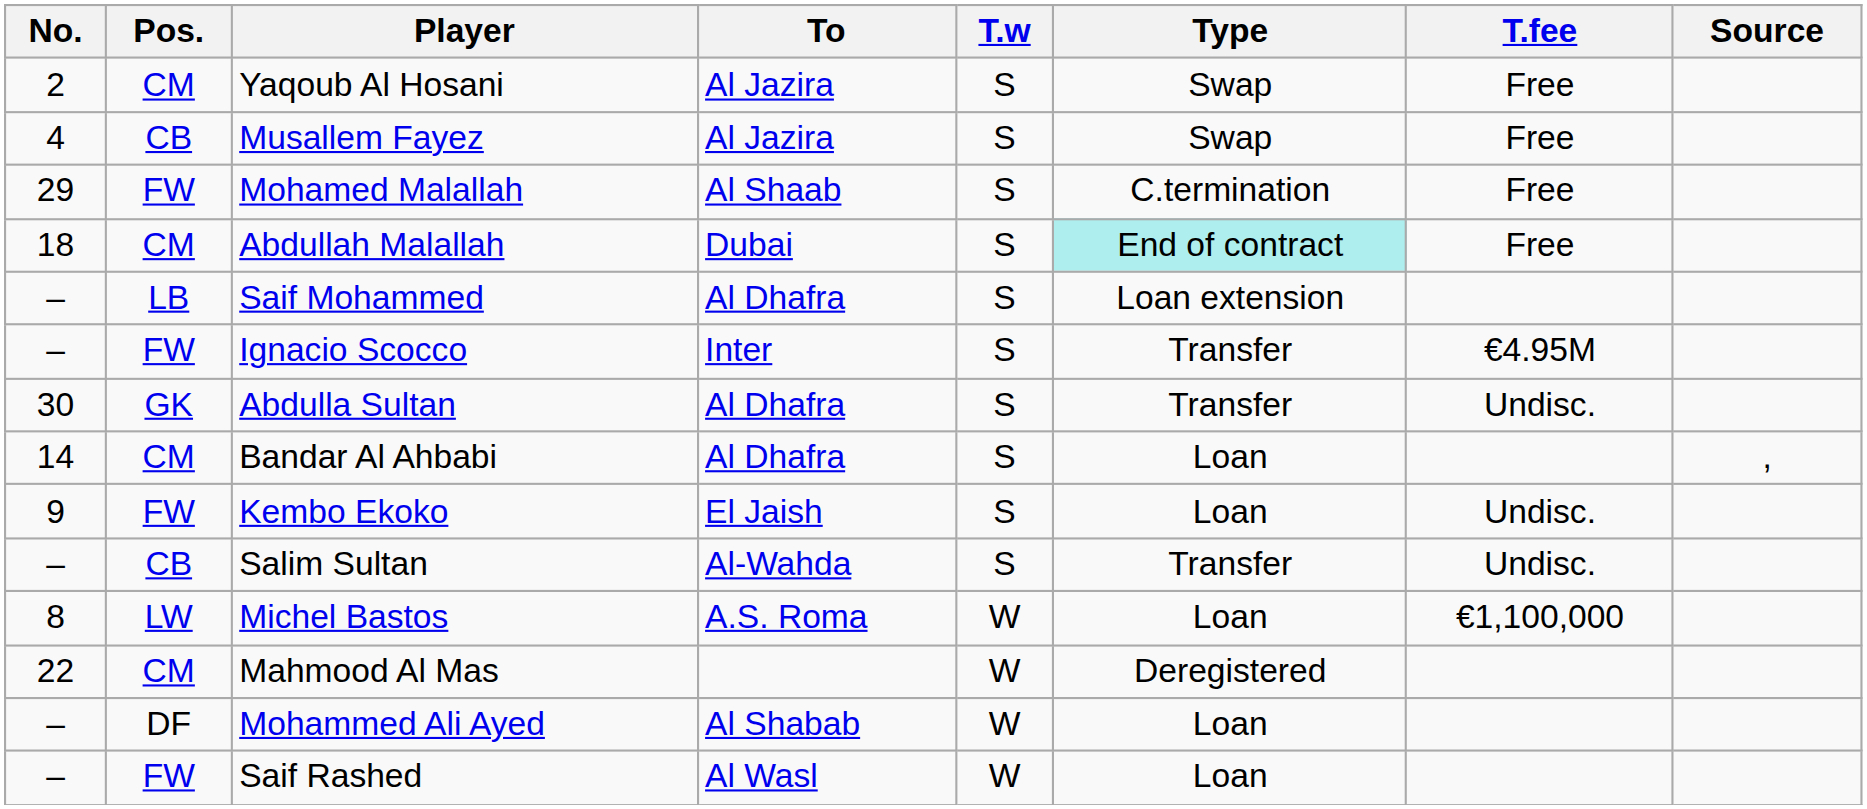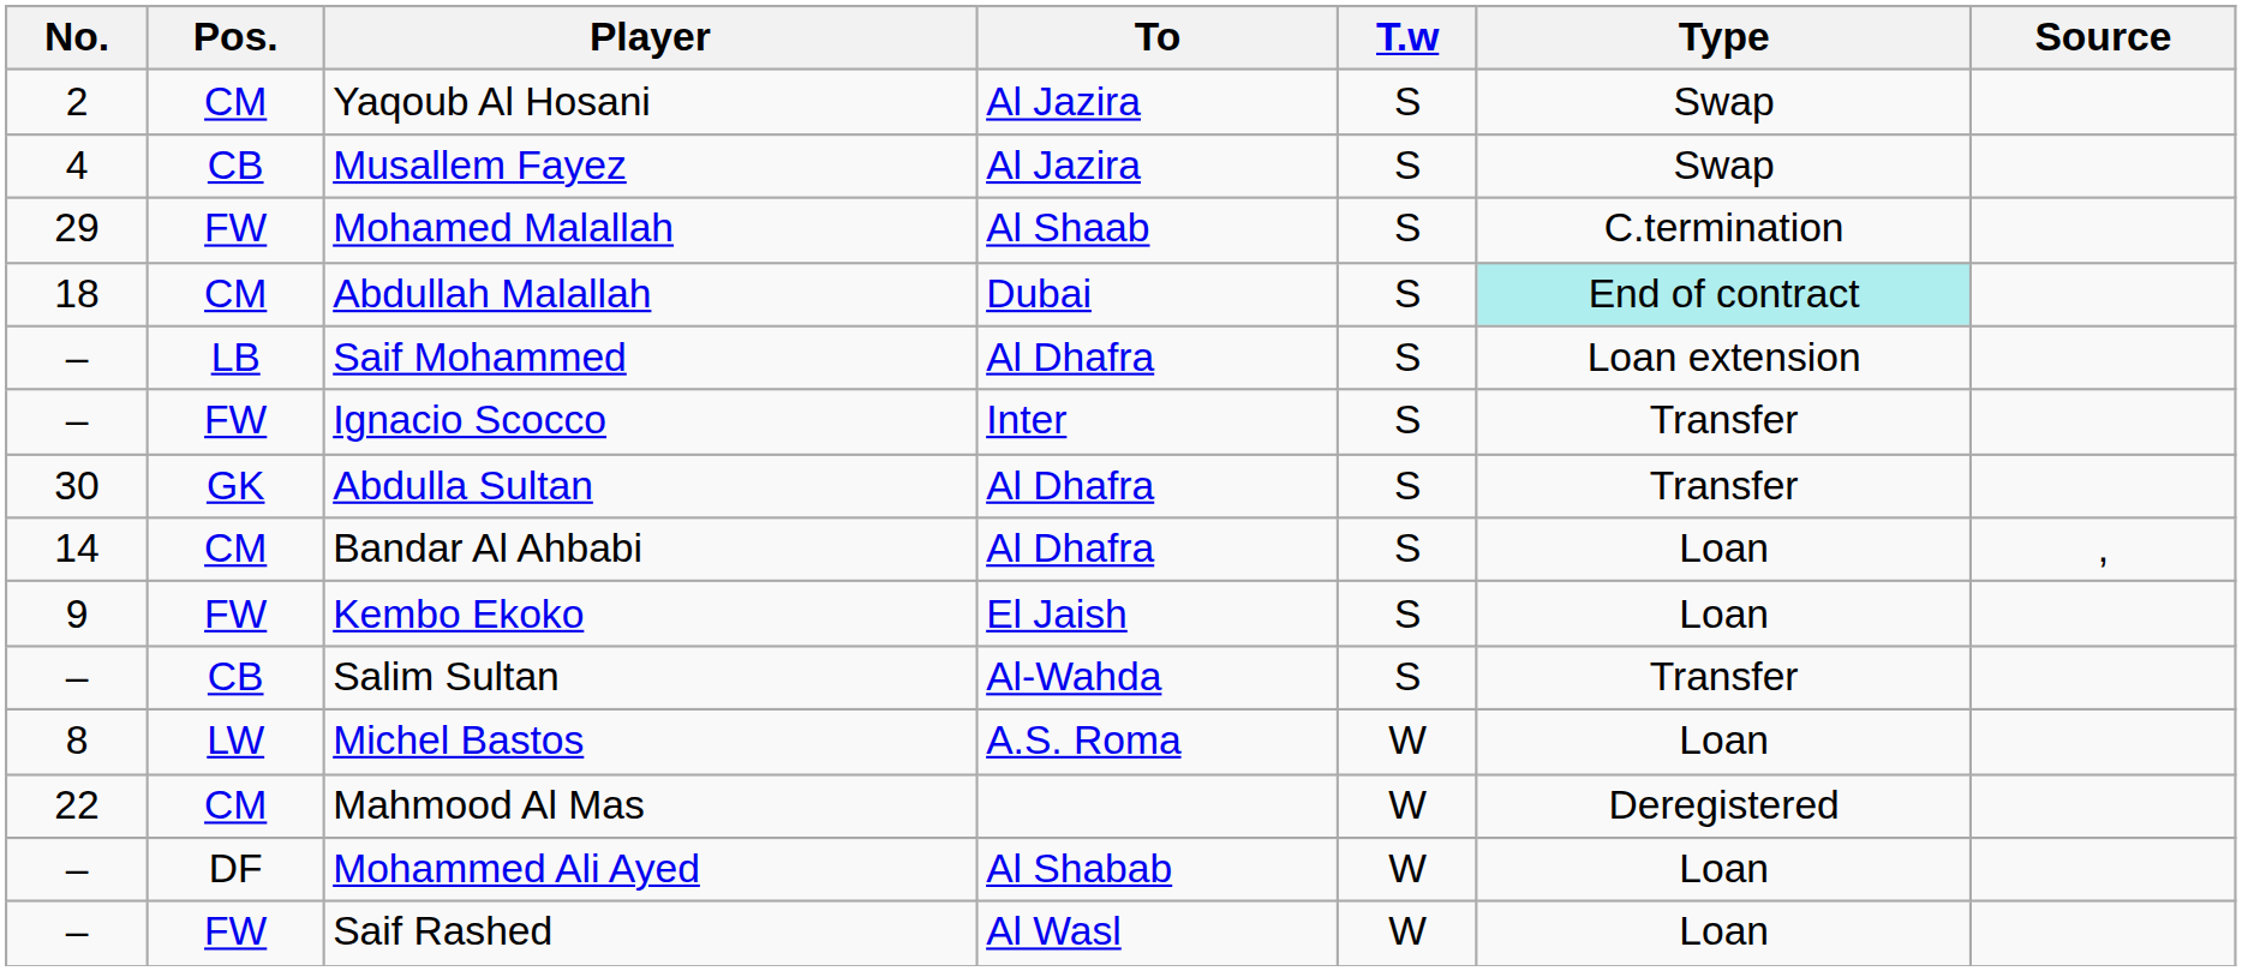 <table class="wikitable sortable" style="width:70%; text-align:center; font-size:100%; text-align:centre;">
 <tr>
 <th>No.</th>
 <th>Pos.</th>
 <th>Player</th>
 <th>To</th>
 <th><a href='#'>T.w</a></th>
 <th>Type</th>
-<th><a href='#'>T.fee</a></th>
 <th>Source</th>
 </tr>
 <tr>
 <td>2</td>
 <td><a href='#'>CM</a></td>
 <td align=left> Yaqoub Al Hosani</td>
 <td align=left> <a href='#'>Al Jazira</a></td>
 <td>S</td>
 <td>Swap</td>
-<td>Free</td>
 <td></td>
 </tr>
 <tr>
 <td>4</td>
 <td><a href='#'>CB</a></td>
 <td align=left> <a href='#'>Musallem Fayez</a></td>
 <td align=left> <a href='#'>Al Jazira</a></td>
 <td>S</td>
 <td>Swap</td>
-<td>Free</td>
 <td></td>
 </tr>
 <tr>
 <td>29</td>
 <td><a href='#'>FW</a></td>
 <td align=left> <a href='#'>Mohamed Malallah</a></td>
 <td align=left> <a href='#'>Al Shaab</a></td>
 <td>S</td>
 <td>C.termination</td>
-<td>Free</td>
 <td></td>
 </tr>
 <tr>
 <td>18</td>
 <td><a href='#'>CM</a></td>
 <td align=left> <a href='#'>Abdullah Malallah</a></td>
 <td align=left> <a href='#'>Dubai</a></td>
 <td>S</td>
 <td style="background: paleturquoise;">End of contract</td>
-<td>Free</td>
 <td></td>
 </tr>
 <tr>
 <td>–</td>
 <td><a href='#'>LB</a></td>
 <td align=left> <a href='#'>Saif Mohammed</a></td>
 <td align=left> <a href='#'>Al Dhafra</a></td>
 <td>S</td>
 <td>Loan extension</td>
 <td></td>
-<td></td>
 </tr>
 <tr>
 <td>–</td>
 <td><a href='#'>FW</a></td>
 <td align=left> <a href='#'>Ignacio Scocco</a></td>
 <td align=left> <a href='#'>Inter</a></td>
 <td>S</td>
 <td>Transfer</td>
-<td>€4.95M</td>
 <td></td>
 </tr>
 <tr>
 <td>30</td>
 <td><a href='#'>GK</a></td>
 <td align=left> <a href='#'>Abdulla Sultan</a></td>
 <td align=left> <a href='#'>Al Dhafra</a></td>
 <td>S</td>
 <td>Transfer</td>
-<td>Undisc.</td>
 <td></td>
 </tr>
 <tr>
 <td>14</td>
 <td><a href='#'>CM</a></td>
 <td align=left> Bandar Al Ahbabi</td>
 <td align=left> <a href='#'>Al Dhafra</a></td>
 <td>S</td>
 <td>Loan</td>
-<td></td>
 <td>, </td>
 </tr>
 <tr>
 <td>9</td>
 <td><a href='#'>FW</a></td>
 <td align=left> <a href='#'>Kembo Ekoko</a></td>
 <td align=left> <a href='#'>El Jaish</a></td>
 <td>S</td>
 <td>Loan</td>
-<td>Undisc.</td>
 <td></td>
 </tr>
 <tr>
 <td>–</td>
 <td><a href='#'>CB</a></td>
 <td align=left> Salim Sultan</td>
 <td align=left> <a href='#'>Al-Wahda</a></td>
 <td>S</td>
 <td>Transfer</td>
-<td>Undisc.</td>
 <td></td>
 </tr>
 <tr>
 <td>8</td>
 <td><a href='#'>LW</a></td>
 <td align=left> <a href='#'>Michel Bastos</a></td>
 <td align=left> <a href='#'>A.S. Roma</a></td>
 <td>W</td>
 <td>Loan</td>
-<td>€1,100,000</td>
 <td></td>
 </tr>
 <tr>
 <td>22</td>
 <td><a href='#'>CM</a></td>
 <td align=left> Mahmood Al Mas</td>
 <td></td>
 <td>W</td>
 <td>Deregistered</td>
 <td></td>
-<td></td>
 </tr>
 <tr>
 <td>–</td>
 <td>DF</td>
 <td align=left> <a href='#'>Mohammed Ali Ayed</a></td>
 <td align=left> <a href='#'>Al Shabab</a></td>
 <td>W</td>
 <td>Loan</td>
-<td></td>
 <td></td>
 </tr>
 <tr>
 <td>–</td>
 <td><a href='#'>FW</a></td>
 <td align=left> Saif Rashed</td>
 <td align=left> <a href='#'>Al Wasl</a></td>
 <td>W</td>
 <td>Loan</td>
 <td></td>
-<td></td>
 </tr>
 </table>
